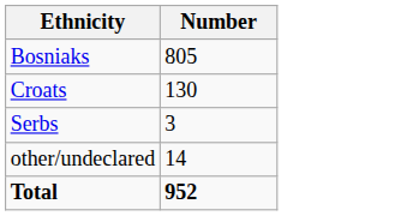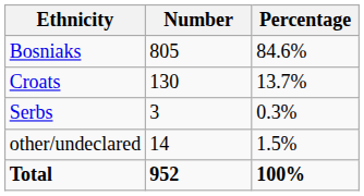 <table class="wikitable">
 <tr>
 <th width="100px">Ethnicity</th>
 <th width="80px">Number</th>
+<th width="80px">Percentage</th>
 </tr>
 <tr>
 <td><a href='#'>Bosniaks</a></td>
 <td>805</td>
+<td>84.6%</td>
 </tr>
 <tr>
 <td><a href='#'>Croats</a></td>
 <td>130</td>
+<td>13.7%</td>
 </tr>
 <tr>
 <td><a href='#'>Serbs</a></td>
 <td>3</td>
+<td>0.3%</td>
 </tr>
 <tr>
 <td>other/undeclared</td>
 <td>14</td>
+<td>1.5%</td>
 </tr>
 <tr>
 <td><strong>Total</strong></td>
 <td><strong>952</strong></td>
+<td><strong>100%</strong></td>
 </tr>
 </table>
